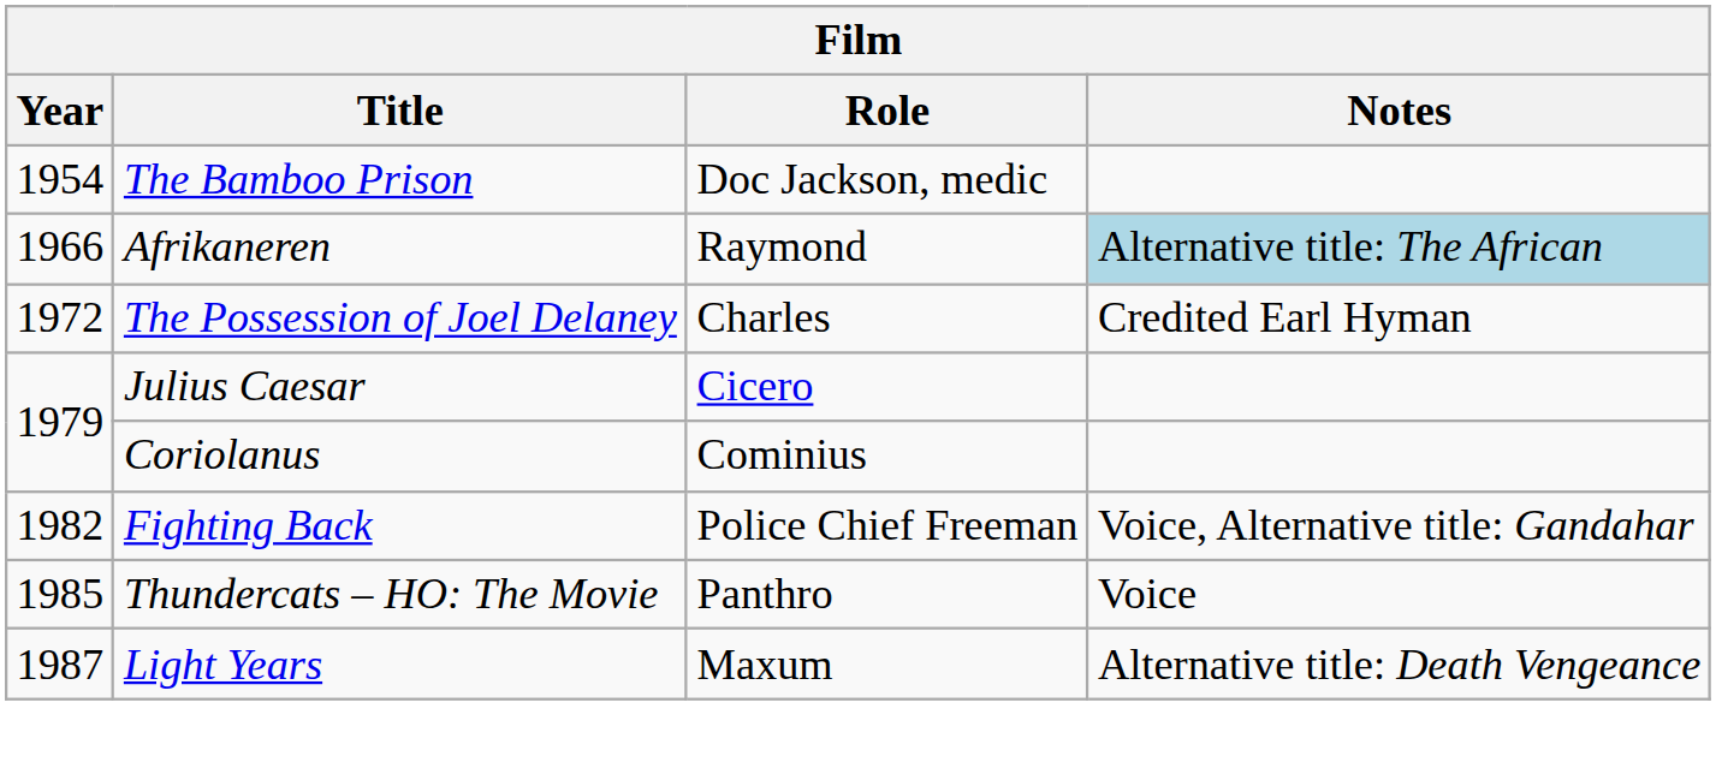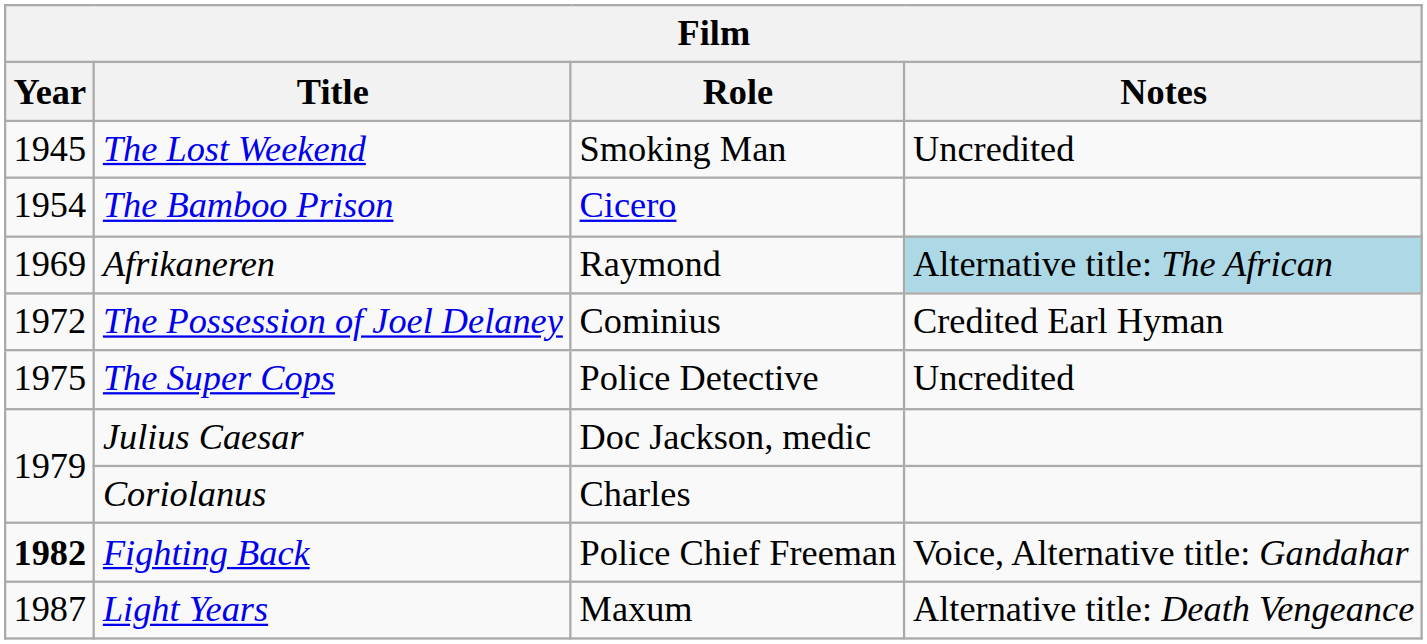 <table class = "wikitable sortable">
 <tr>
 <th colspan="4">Film</th>
 </tr>
 <tr>
 <th>Year</th>
 <th>Title</th>
 <th>Role</th>
 <th>Notes</th>
 </tr>
 <tr>
+<td>1945</td>
+<td><em><a href='#'>The Lost Weekend</a></em></td>
+<td>Smoking Man</td>
+<td>Uncredited</td>
+</tr>
+<tr>
 <td>1954</td>
 <td><em><a href='#'>The Bamboo Prison</a></em></td>
-<td>Doc Jackson, medic</td>
+<td><a href='#'>Cicero</a></td>
 <td></td>
 </tr>
 <tr>
-<td>1966</td>
+<td>1969</td>
 <td><em>Afrikaneren</em></td>
 <td>Raymond</td>
 <td style="background: lightblue;">Alternative title: <em>The African</em></td>
 </tr>
 <tr>
 <td>1972</td>
 <td><em><a href='#'>The Possession of Joel Delaney</a></em></td>
-<td>Charles</td>
+<td>Cominius</td>
 <td>Credited Earl Hyman</td>
+</tr>
+<tr>
+<td>1975</td>
+<td><em><a href='#'>The Super Cops</a></em></td>
+<td>Police Detective</td>
+<td>Uncredited</td>
 </tr>
 <tr>
 <td rowspan=2>1979</td>
 <td><em>Julius Caesar</em></td>
-<td><a href='#'>Cicero</a></td>
+<td>Doc Jackson, medic</td>
 <td></td>
 </tr>
 <tr>
 <td><em>Coriolanus</em></td>
-<td>Cominius</td>
+<td>Charles</td>
 <td></td>
 </tr>
 <tr>
-<td>1982</td>
+<td><strong>1982</strong></td>
 <td><em><a href='#'>Fighting Back</a></em></td>
 <td>Police Chief Freeman</td>
 <td>Voice, Alternative title: <em>Gandahar</em></td>
-</tr>
-<tr>
-<td>1985</td>
-<td><em>Thundercats – HO: The Movie</em></td>
-<td>Panthro</td>
-<td>Voice</td>
 </tr>
 <tr>
 <td>1987</td>
 <td><em><a href='#'>Light Years</a></em></td>
 <td>Maxum</td>
 <td>Alternative title: <em>Death Vengeance</em></td>
 </tr>
 </table>
